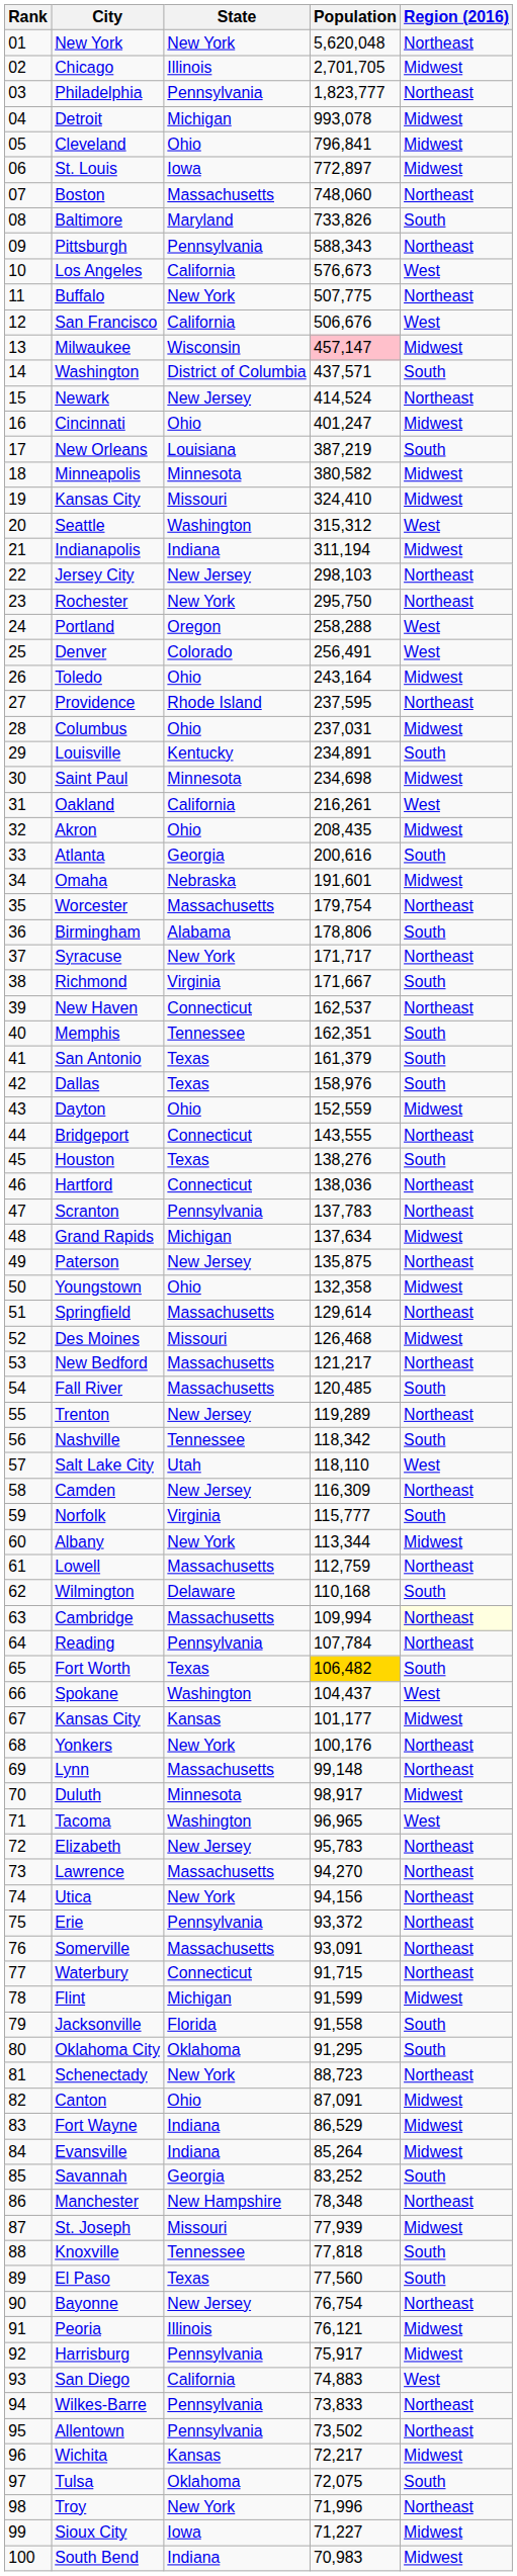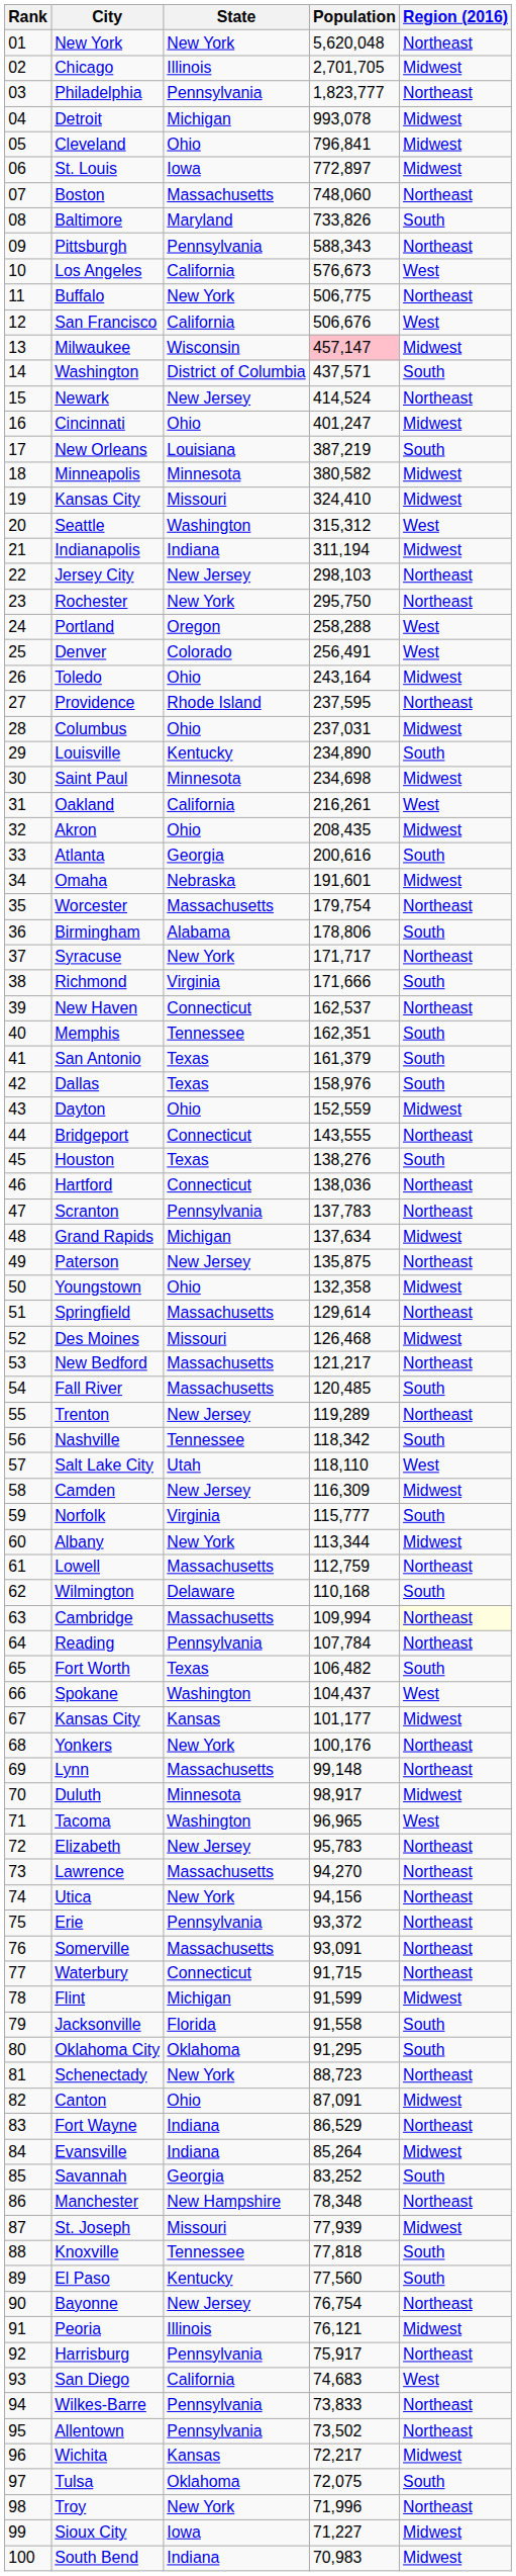 <table class="wikitable sortable">
 <tr>
 <th>Rank</th>
 <th>City</th>
 <th>State</th>
 <th>Population</th>
 <th><a href='#'>Region (2016)</a></th>
 </tr>
 <tr>
 <td>01</td>
 <td><a href='#'>New York</a></td>
 <td><a href='#'>New York</a></td>
 <td>5,620,048</td>
 <td><a href='#'>Northeast</a></td>
 </tr>
 <tr>
 <td>02</td>
 <td><a href='#'>Chicago</a></td>
 <td><a href='#'>Illinois</a></td>
 <td>2,701,705</td>
 <td><a href='#'>Midwest</a></td>
 </tr>
 <tr>
 <td>03</td>
 <td><a href='#'>Philadelphia</a></td>
 <td><a href='#'>Pennsylvania</a></td>
 <td>1,823,777</td>
 <td><a href='#'>Northeast</a></td>
 </tr>
 <tr>
 <td>04</td>
 <td><a href='#'>Detroit</a></td>
 <td><a href='#'>Michigan</a></td>
 <td>993,078</td>
 <td><a href='#'>Midwest</a></td>
 </tr>
 <tr>
 <td>05</td>
 <td><a href='#'>Cleveland</a></td>
 <td><a href='#'>Ohio</a></td>
 <td>796,841</td>
 <td><a href='#'>Midwest</a></td>
 </tr>
 <tr>
 <td>06</td>
 <td><a href='#'>St. Louis</a></td>
 <td><a href='#'>Iowa</a></td>
 <td>772,897</td>
 <td><a href='#'>Midwest</a></td>
 </tr>
 <tr>
 <td>07</td>
 <td><a href='#'>Boston</a></td>
 <td><a href='#'>Massachusetts</a></td>
 <td>748,060</td>
 <td><a href='#'>Northeast</a></td>
 </tr>
 <tr>
 <td>08</td>
 <td><a href='#'>Baltimore</a></td>
 <td><a href='#'>Maryland</a></td>
 <td>733,826</td>
 <td><a href='#'>South</a></td>
 </tr>
 <tr>
 <td>09</td>
 <td><a href='#'>Pittsburgh</a></td>
 <td><a href='#'>Pennsylvania</a></td>
 <td>588,343</td>
 <td><a href='#'>Northeast</a></td>
 </tr>
 <tr>
 <td>10</td>
 <td><a href='#'>Los Angeles</a></td>
 <td><a href='#'>California</a></td>
 <td>576,673</td>
 <td><a href='#'>West</a></td>
 </tr>
 <tr>
 <td>11</td>
 <td><a href='#'>Buffalo</a></td>
 <td><a href='#'>New York</a></td>
-<td>507,775</td>
+<td>506,775</td>
 <td><a href='#'>Northeast</a></td>
 </tr>
 <tr>
 <td>12</td>
 <td><a href='#'>San Francisco</a></td>
 <td><a href='#'>California</a></td>
 <td>506,676</td>
 <td><a href='#'>West</a></td>
 </tr>
 <tr>
 <td>13</td>
 <td><a href='#'>Milwaukee</a></td>
 <td><a href='#'>Wisconsin</a></td>
 <td style="background: pink;">457,147</td>
 <td><a href='#'>Midwest</a></td>
 </tr>
 <tr>
 <td>14</td>
 <td><a href='#'>Washington</a></td>
 <td><a href='#'>District of Columbia</a></td>
 <td>437,571</td>
 <td><a href='#'>South</a></td>
 </tr>
 <tr>
 <td>15</td>
 <td><a href='#'>Newark</a></td>
 <td><a href='#'>New Jersey</a></td>
 <td>414,524</td>
 <td><a href='#'>Northeast</a></td>
 </tr>
 <tr>
 <td>16</td>
 <td><a href='#'>Cincinnati</a></td>
 <td><a href='#'>Ohio</a></td>
 <td>401,247</td>
 <td><a href='#'>Midwest</a></td>
 </tr>
 <tr>
 <td>17</td>
 <td><a href='#'>New Orleans</a></td>
 <td><a href='#'>Louisiana</a></td>
 <td>387,219</td>
 <td><a href='#'>South</a></td>
 </tr>
 <tr>
 <td>18</td>
 <td><a href='#'>Minneapolis</a></td>
 <td><a href='#'>Minnesota</a></td>
 <td>380,582</td>
 <td><a href='#'>Midwest</a></td>
 </tr>
 <tr>
 <td>19</td>
 <td><a href='#'>Kansas City</a></td>
 <td><a href='#'>Missouri</a></td>
 <td>324,410</td>
 <td><a href='#'>Midwest</a></td>
 </tr>
 <tr>
 <td>20</td>
 <td><a href='#'>Seattle</a></td>
 <td><a href='#'>Washington</a></td>
 <td>315,312</td>
 <td><a href='#'>West</a></td>
 </tr>
 <tr>
 <td>21</td>
 <td><a href='#'>Indianapolis</a></td>
 <td><a href='#'>Indiana</a></td>
 <td>311,194</td>
 <td><a href='#'>Midwest</a></td>
 </tr>
 <tr>
 <td>22</td>
 <td><a href='#'>Jersey City</a></td>
 <td><a href='#'>New Jersey</a></td>
 <td>298,103</td>
 <td><a href='#'>Northeast</a></td>
 </tr>
 <tr>
 <td>23</td>
 <td><a href='#'>Rochester</a></td>
 <td><a href='#'>New York</a></td>
 <td>295,750</td>
 <td><a href='#'>Northeast</a></td>
 </tr>
 <tr>
 <td>24</td>
 <td><a href='#'>Portland</a></td>
 <td><a href='#'>Oregon</a></td>
 <td>258,288</td>
 <td><a href='#'>West</a></td>
 </tr>
 <tr>
 <td>25</td>
 <td><a href='#'>Denver</a></td>
 <td><a href='#'>Colorado</a></td>
 <td>256,491</td>
 <td><a href='#'>West</a></td>
 </tr>
 <tr>
 <td>26</td>
 <td><a href='#'>Toledo</a></td>
 <td><a href='#'>Ohio</a></td>
 <td>243,164</td>
 <td><a href='#'>Midwest</a></td>
 </tr>
 <tr>
 <td>27</td>
 <td><a href='#'>Providence</a></td>
 <td><a href='#'>Rhode Island</a></td>
 <td>237,595</td>
 <td><a href='#'>Northeast</a></td>
 </tr>
 <tr>
 <td>28</td>
 <td><a href='#'>Columbus</a></td>
 <td><a href='#'>Ohio</a></td>
 <td>237,031</td>
 <td><a href='#'>Midwest</a></td>
 </tr>
 <tr>
 <td>29</td>
 <td><a href='#'>Louisville</a></td>
 <td><a href='#'>Kentucky</a></td>
-<td>234,891</td>
+<td>234,890</td>
 <td><a href='#'>South</a></td>
 </tr>
 <tr>
 <td>30</td>
 <td><a href='#'>Saint Paul</a></td>
 <td><a href='#'>Minnesota</a></td>
 <td>234,698</td>
 <td><a href='#'>Midwest</a></td>
 </tr>
 <tr>
 <td>31</td>
 <td><a href='#'>Oakland</a></td>
 <td><a href='#'>California</a></td>
 <td>216,261</td>
 <td><a href='#'>West</a></td>
 </tr>
 <tr>
 <td>32</td>
 <td><a href='#'>Akron</a></td>
 <td><a href='#'>Ohio</a></td>
 <td>208,435</td>
 <td><a href='#'>Midwest</a></td>
 </tr>
 <tr>
 <td>33</td>
 <td><a href='#'>Atlanta</a></td>
 <td><a href='#'>Georgia</a></td>
 <td>200,616</td>
 <td><a href='#'>South</a></td>
 </tr>
 <tr>
 <td>34</td>
 <td><a href='#'>Omaha</a></td>
 <td><a href='#'>Nebraska</a></td>
 <td>191,601</td>
 <td><a href='#'>Midwest</a></td>
 </tr>
 <tr>
 <td>35</td>
 <td><a href='#'>Worcester</a></td>
 <td><a href='#'>Massachusetts</a></td>
 <td>179,754</td>
 <td><a href='#'>Northeast</a></td>
 </tr>
 <tr>
 <td>36</td>
 <td><a href='#'>Birmingham</a></td>
 <td><a href='#'>Alabama</a></td>
 <td>178,806</td>
 <td><a href='#'>South</a></td>
 </tr>
 <tr>
 <td>37</td>
 <td><a href='#'>Syracuse</a></td>
 <td><a href='#'>New York</a></td>
 <td>171,717</td>
 <td><a href='#'>Northeast</a></td>
 </tr>
 <tr>
 <td>38</td>
 <td><a href='#'>Richmond</a></td>
 <td><a href='#'>Virginia</a></td>
-<td>171,667</td>
+<td>171,666</td>
 <td><a href='#'>South</a></td>
 </tr>
 <tr>
 <td>39</td>
 <td><a href='#'>New Haven</a></td>
 <td><a href='#'>Connecticut</a></td>
 <td>162,537</td>
 <td><a href='#'>Northeast</a></td>
 </tr>
 <tr>
 <td>40</td>
 <td><a href='#'>Memphis</a></td>
 <td><a href='#'>Tennessee</a></td>
 <td>162,351</td>
 <td><a href='#'>South</a></td>
 </tr>
 <tr>
 <td>41</td>
 <td><a href='#'>San Antonio</a></td>
 <td><a href='#'>Texas</a></td>
 <td>161,379</td>
 <td><a href='#'>South</a></td>
 </tr>
 <tr>
 <td>42</td>
 <td><a href='#'>Dallas</a></td>
 <td><a href='#'>Texas</a></td>
 <td>158,976</td>
 <td><a href='#'>South</a></td>
 </tr>
 <tr>
 <td>43</td>
 <td><a href='#'>Dayton</a></td>
 <td><a href='#'>Ohio</a></td>
 <td>152,559</td>
 <td><a href='#'>Midwest</a></td>
 </tr>
 <tr>
 <td>44</td>
 <td><a href='#'>Bridgeport</a></td>
 <td><a href='#'>Connecticut</a></td>
 <td>143,555</td>
 <td><a href='#'>Northeast</a></td>
 </tr>
 <tr>
 <td>45</td>
 <td><a href='#'>Houston</a></td>
 <td><a href='#'>Texas</a></td>
 <td>138,276</td>
 <td><a href='#'>South</a></td>
 </tr>
 <tr>
 <td>46</td>
 <td><a href='#'>Hartford</a></td>
 <td><a href='#'>Connecticut</a></td>
 <td>138,036</td>
 <td><a href='#'>Northeast</a></td>
 </tr>
 <tr>
 <td>47</td>
 <td><a href='#'>Scranton</a></td>
 <td><a href='#'>Pennsylvania</a></td>
 <td>137,783</td>
 <td><a href='#'>Northeast</a></td>
 </tr>
 <tr>
 <td>48</td>
 <td><a href='#'>Grand Rapids</a></td>
 <td><a href='#'>Michigan</a></td>
 <td>137,634</td>
 <td><a href='#'>Midwest</a></td>
 </tr>
 <tr>
 <td>49</td>
 <td><a href='#'>Paterson</a></td>
 <td><a href='#'>New Jersey</a></td>
 <td>135,875</td>
 <td><a href='#'>Northeast</a></td>
 </tr>
 <tr>
 <td>50</td>
 <td><a href='#'>Youngstown</a></td>
 <td><a href='#'>Ohio</a></td>
 <td>132,358</td>
 <td><a href='#'>Midwest</a></td>
 </tr>
 <tr>
 <td>51</td>
 <td><a href='#'>Springfield</a></td>
 <td><a href='#'>Massachusetts</a></td>
 <td>129,614</td>
 <td><a href='#'>Northeast</a></td>
 </tr>
 <tr>
 <td>52</td>
 <td><a href='#'>Des Moines</a></td>
 <td><a href='#'>Missouri</a></td>
 <td>126,468</td>
 <td><a href='#'>Midwest</a></td>
 </tr>
 <tr>
 <td>53</td>
 <td><a href='#'>New Bedford</a></td>
 <td><a href='#'>Massachusetts</a></td>
 <td>121,217</td>
 <td><a href='#'>Northeast</a></td>
 </tr>
 <tr>
 <td>54</td>
 <td><a href='#'>Fall River</a></td>
 <td><a href='#'>Massachusetts</a></td>
 <td>120,485</td>
 <td><a href='#'>South</a></td>
 </tr>
 <tr>
 <td>55</td>
 <td><a href='#'>Trenton</a></td>
 <td><a href='#'>New Jersey</a></td>
 <td>119,289</td>
 <td><a href='#'>Northeast</a></td>
 </tr>
 <tr>
 <td>56</td>
 <td><a href='#'>Nashville</a></td>
 <td><a href='#'>Tennessee</a></td>
 <td>118,342</td>
 <td><a href='#'>South</a></td>
 </tr>
 <tr>
 <td>57</td>
 <td><a href='#'>Salt Lake City</a></td>
 <td><a href='#'>Utah</a></td>
 <td>118,110</td>
 <td><a href='#'>West</a></td>
 </tr>
 <tr>
 <td>58</td>
 <td><a href='#'>Camden</a></td>
 <td><a href='#'>New Jersey</a></td>
 <td>116,309</td>
-<td><a href='#'>Northeast</a></td>
+<td><a href='#'>Midwest</a></td>
 </tr>
 <tr>
 <td>59</td>
 <td><a href='#'>Norfolk</a></td>
 <td><a href='#'>Virginia</a></td>
 <td>115,777</td>
 <td><a href='#'>South</a></td>
 </tr>
 <tr>
 <td>60</td>
 <td><a href='#'>Albany</a></td>
 <td><a href='#'>New York</a></td>
 <td>113,344</td>
 <td><a href='#'>Midwest</a></td>
 </tr>
 <tr>
 <td>61</td>
 <td><a href='#'>Lowell</a></td>
 <td><a href='#'>Massachusetts</a></td>
 <td>112,759</td>
 <td><a href='#'>Northeast</a></td>
 </tr>
 <tr>
 <td>62</td>
 <td><a href='#'>Wilmington</a></td>
 <td><a href='#'>Delaware</a></td>
 <td>110,168</td>
 <td><a href='#'>South</a></td>
 </tr>
 <tr>
 <td>63</td>
 <td><a href='#'>Cambridge</a></td>
 <td><a href='#'>Massachusetts</a></td>
 <td>109,994</td>
 <td style="background: lightyellow;"><a href='#'>Northeast</a></td>
 </tr>
 <tr>
 <td>64</td>
 <td><a href='#'>Reading</a></td>
 <td><a href='#'>Pennsylvania</a></td>
 <td>107,784</td>
 <td><a href='#'>Northeast</a></td>
 </tr>
 <tr>
 <td>65</td>
 <td><a href='#'>Fort Worth</a></td>
 <td><a href='#'>Texas</a></td>
-<td style="background: gold;">106,482</td>
+<td>106,482</td>
 <td><a href='#'>South</a></td>
 </tr>
 <tr>
 <td>66</td>
 <td><a href='#'>Spokane</a></td>
 <td><a href='#'>Washington</a></td>
 <td>104,437</td>
 <td><a href='#'>West</a></td>
 </tr>
 <tr>
 <td>67</td>
 <td><a href='#'>Kansas City</a></td>
 <td><a href='#'>Kansas</a></td>
 <td>101,177</td>
 <td><a href='#'>Midwest</a></td>
 </tr>
 <tr>
 <td>68</td>
 <td><a href='#'>Yonkers</a></td>
 <td><a href='#'>New York</a></td>
 <td>100,176</td>
 <td><a href='#'>Northeast</a></td>
 </tr>
 <tr>
 <td>69</td>
 <td><a href='#'>Lynn</a></td>
 <td><a href='#'>Massachusetts</a></td>
 <td>99,148</td>
 <td><a href='#'>Northeast</a></td>
 </tr>
 <tr>
 <td>70</td>
 <td><a href='#'>Duluth</a></td>
 <td><a href='#'>Minnesota</a></td>
 <td>98,917</td>
 <td><a href='#'>Midwest</a></td>
 </tr>
 <tr>
 <td>71</td>
 <td><a href='#'>Tacoma</a></td>
 <td><a href='#'>Washington</a></td>
 <td>96,965</td>
 <td><a href='#'>West</a></td>
 </tr>
 <tr>
 <td>72</td>
 <td><a href='#'>Elizabeth</a></td>
 <td><a href='#'>New Jersey</a></td>
 <td>95,783</td>
 <td><a href='#'>Northeast</a></td>
 </tr>
 <tr>
 <td>73</td>
 <td><a href='#'>Lawrence</a></td>
 <td><a href='#'>Massachusetts</a></td>
 <td>94,270</td>
 <td><a href='#'>Northeast</a></td>
 </tr>
 <tr>
 <td>74</td>
 <td><a href='#'>Utica</a></td>
 <td><a href='#'>New York</a></td>
 <td>94,156</td>
 <td><a href='#'>Northeast</a></td>
 </tr>
 <tr>
 <td>75</td>
 <td><a href='#'>Erie</a></td>
 <td><a href='#'>Pennsylvania</a></td>
 <td>93,372</td>
 <td><a href='#'>Northeast</a></td>
 </tr>
 <tr>
 <td>76</td>
 <td><a href='#'>Somerville</a></td>
 <td><a href='#'>Massachusetts</a></td>
 <td>93,091</td>
 <td><a href='#'>Northeast</a></td>
 </tr>
 <tr>
 <td>77</td>
 <td><a href='#'>Waterbury</a></td>
 <td><a href='#'>Connecticut</a></td>
 <td>91,715</td>
 <td><a href='#'>Northeast</a></td>
 </tr>
 <tr>
 <td>78</td>
 <td><a href='#'>Flint</a></td>
 <td><a href='#'>Michigan</a></td>
 <td>91,599</td>
 <td><a href='#'>Midwest</a></td>
 </tr>
 <tr>
 <td>79</td>
 <td><a href='#'>Jacksonville</a></td>
 <td><a href='#'>Florida</a></td>
 <td>91,558</td>
 <td><a href='#'>South</a></td>
 </tr>
 <tr>
 <td>80</td>
 <td><a href='#'>Oklahoma City</a></td>
 <td><a href='#'>Oklahoma</a></td>
 <td>91,295</td>
 <td><a href='#'>South</a></td>
 </tr>
 <tr>
 <td>81</td>
 <td><a href='#'>Schenectady</a></td>
 <td><a href='#'>New York</a></td>
 <td>88,723</td>
 <td><a href='#'>Northeast</a></td>
 </tr>
 <tr>
 <td>82</td>
 <td><a href='#'>Canton</a></td>
 <td><a href='#'>Ohio</a></td>
 <td>87,091</td>
 <td><a href='#'>Midwest</a></td>
 </tr>
 <tr>
 <td>83</td>
 <td><a href='#'>Fort Wayne</a></td>
 <td><a href='#'>Indiana</a></td>
 <td>86,529</td>
-<td><a href='#'>Midwest</a></td>
+<td><a href='#'>Northeast</a></td>
 </tr>
 <tr>
 <td>84</td>
 <td><a href='#'>Evansville</a></td>
 <td><a href='#'>Indiana</a></td>
 <td>85,264</td>
 <td><a href='#'>Midwest</a></td>
 </tr>
 <tr>
 <td>85</td>
 <td><a href='#'>Savannah</a></td>
 <td><a href='#'>Georgia</a></td>
 <td>83,252</td>
 <td><a href='#'>South</a></td>
 </tr>
 <tr>
 <td>86</td>
 <td><a href='#'>Manchester</a></td>
 <td><a href='#'>New Hampshire</a></td>
 <td>78,348</td>
 <td><a href='#'>Northeast</a></td>
 </tr>
 <tr>
 <td>87</td>
 <td><a href='#'>St. Joseph</a></td>
 <td><a href='#'>Missouri</a></td>
 <td>77,939</td>
 <td><a href='#'>Midwest</a></td>
 </tr>
 <tr>
 <td>88</td>
 <td><a href='#'>Knoxville</a></td>
 <td><a href='#'>Tennessee</a></td>
 <td>77,818</td>
 <td><a href='#'>South</a></td>
 </tr>
 <tr>
 <td>89</td>
 <td><a href='#'>El Paso</a></td>
-<td><a href='#'>Texas</a></td>
+<td><a href='#'>Kentucky</a></td>
 <td>77,560</td>
 <td><a href='#'>South</a></td>
 </tr>
 <tr>
 <td>90</td>
 <td><a href='#'>Bayonne</a></td>
 <td><a href='#'>New Jersey</a></td>
 <td>76,754</td>
 <td><a href='#'>Northeast</a></td>
 </tr>
 <tr>
 <td>91</td>
 <td><a href='#'>Peoria</a></td>
 <td><a href='#'>Illinois</a></td>
 <td>76,121</td>
 <td><a href='#'>Midwest</a></td>
 </tr>
 <tr>
 <td>92</td>
 <td><a href='#'>Harrisburg</a></td>
 <td><a href='#'>Pennsylvania</a></td>
 <td>75,917</td>
-<td><a href='#'>Midwest</a></td>
+<td><a href='#'>Northeast</a></td>
 </tr>
 <tr>
 <td>93</td>
 <td><a href='#'>San Diego</a></td>
 <td><a href='#'>California</a></td>
-<td>74,883</td>
+<td>74,683</td>
 <td><a href='#'>West</a></td>
 </tr>
 <tr>
 <td>94</td>
 <td><a href='#'>Wilkes-Barre</a></td>
 <td><a href='#'>Pennsylvania</a></td>
 <td>73,833</td>
 <td><a href='#'>Northeast</a></td>
 </tr>
 <tr>
 <td>95</td>
 <td><a href='#'>Allentown</a></td>
 <td><a href='#'>Pennsylvania</a></td>
 <td>73,502</td>
 <td><a href='#'>Northeast</a></td>
 </tr>
 <tr>
 <td>96</td>
 <td><a href='#'>Wichita</a></td>
 <td><a href='#'>Kansas</a></td>
 <td>72,217</td>
 <td><a href='#'>Midwest</a></td>
 </tr>
 <tr>
 <td>97</td>
 <td><a href='#'>Tulsa</a></td>
 <td><a href='#'>Oklahoma</a></td>
 <td>72,075</td>
 <td><a href='#'>South</a></td>
 </tr>
 <tr>
 <td>98</td>
 <td><a href='#'>Troy</a></td>
 <td><a href='#'>New York</a></td>
 <td>71,996</td>
 <td><a href='#'>Northeast</a></td>
 </tr>
 <tr>
 <td>99</td>
 <td><a href='#'>Sioux City</a></td>
 <td><a href='#'>Iowa</a></td>
 <td>71,227</td>
 <td><a href='#'>Midwest</a></td>
 </tr>
 <tr>
 <td>100</td>
 <td><a href='#'>South Bend</a></td>
 <td><a href='#'>Indiana</a></td>
 <td>70,983</td>
 <td><a href='#'>Midwest</a></td>
 </tr>
 </table>
